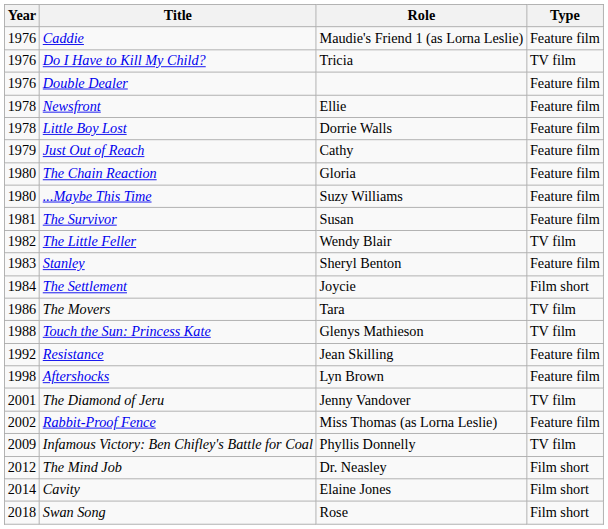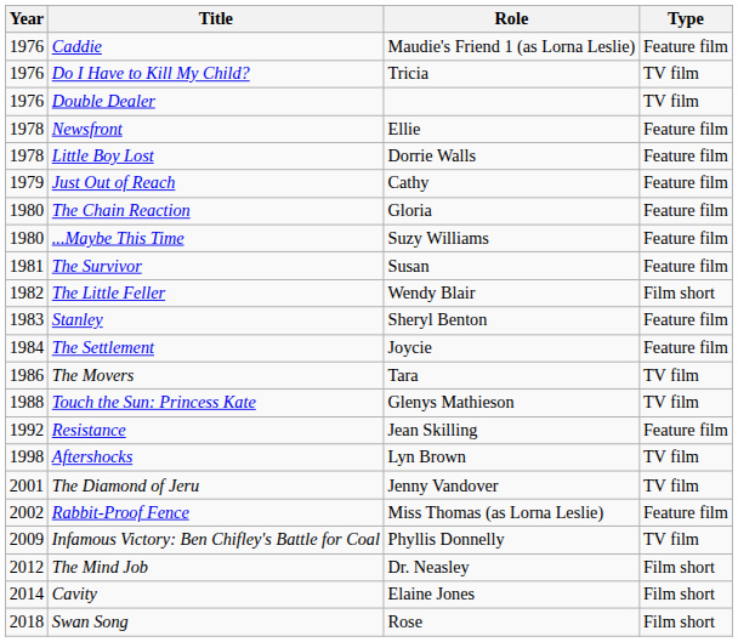 <table class="wikitable">
 <tr>
 <th>Year</th>
 <th>Title</th>
 <th>Role</th>
 <th>Type</th>
 </tr>
 <tr>
 <td>1976</td>
 <td><em><a href='#'>Caddie</a></em></td>
 <td>Maudie's Friend 1 (as Lorna Leslie)</td>
 <td>Feature film</td>
 </tr>
 <tr>
 <td>1976</td>
 <td><em><a href='#'>Do I Have to Kill My Child?</a></em></td>
 <td>Tricia</td>
 <td>TV film</td>
 </tr>
 <tr>
 <td>1976</td>
 <td><em><a href='#'>Double Dealer</a></em></td>
 <td></td>
-<td>Feature film</td>
+<td>TV film</td>
 </tr>
 <tr>
 <td>1978</td>
 <td><em><a href='#'>Newsfront</a></em></td>
 <td>Ellie</td>
 <td>Feature film</td>
 </tr>
 <tr>
 <td>1978</td>
 <td><em><a href='#'>Little Boy Lost</a></em></td>
 <td>Dorrie Walls</td>
 <td>Feature film</td>
 </tr>
 <tr>
 <td>1979</td>
 <td><em><a href='#'>Just Out of Reach</a></em></td>
 <td>Cathy</td>
 <td>Feature film</td>
 </tr>
 <tr>
 <td>1980</td>
 <td><em><a href='#'>The Chain Reaction</a></em></td>
 <td>Gloria</td>
 <td>Feature film</td>
 </tr>
 <tr>
 <td>1980</td>
 <td><em><a href='#'>...Maybe This Time</a></em></td>
 <td>Suzy Williams</td>
 <td>Feature film</td>
 </tr>
 <tr>
 <td>1981</td>
 <td><em><a href='#'>The Survivor</a></em></td>
 <td>Susan</td>
 <td>Feature film</td>
 </tr>
 <tr>
 <td>1982</td>
 <td><em><a href='#'>The Little Feller</a></em></td>
 <td>Wendy Blair</td>
-<td>TV film</td>
+<td>Film short</td>
 </tr>
 <tr>
 <td>1983</td>
 <td><em><a href='#'>Stanley</a></em></td>
 <td>Sheryl Benton</td>
 <td>Feature film</td>
 </tr>
 <tr>
 <td>1984</td>
 <td><em><a href='#'>The Settlement</a></em></td>
 <td>Joycie</td>
-<td>Film short</td>
+<td>Feature film</td>
 </tr>
 <tr>
 <td>1986</td>
 <td><em>The Movers</em></td>
 <td>Tara</td>
 <td>TV film</td>
 </tr>
 <tr>
 <td>1988</td>
 <td><em><a href='#'>Touch the Sun: Princess Kate</a></em></td>
 <td>Glenys Mathieson</td>
 <td>TV film</td>
 </tr>
 <tr>
 <td>1992</td>
 <td><em><a href='#'>Resistance</a></em></td>
 <td>Jean Skilling</td>
 <td>Feature film</td>
 </tr>
 <tr>
 <td>1998</td>
 <td><em><a href='#'>Aftershocks</a></em></td>
 <td>Lyn Brown</td>
-<td>Feature film</td>
+<td>TV film</td>
 </tr>
 <tr>
 <td>2001</td>
 <td><em>The Diamond of Jeru</em></td>
 <td>Jenny Vandover</td>
 <td>TV film</td>
 </tr>
 <tr>
 <td>2002</td>
 <td><em><a href='#'>Rabbit-Proof Fence</a></em></td>
 <td>Miss Thomas (as Lorna Leslie)</td>
 <td>Feature film</td>
 </tr>
 <tr>
 <td>2009</td>
 <td><em>Infamous Victory: Ben Chifley's Battle for Coal</em></td>
 <td>Phyllis Donnelly</td>
 <td>TV film</td>
 </tr>
 <tr>
 <td>2012</td>
 <td><em>The Mind Job</em></td>
 <td>Dr. Neasley</td>
 <td>Film short</td>
 </tr>
 <tr>
 <td>2014</td>
 <td><em>Cavity</em></td>
 <td>Elaine Jones</td>
 <td>Film short</td>
 </tr>
 <tr>
 <td>2018</td>
 <td><em>Swan Song</em></td>
 <td>Rose</td>
 <td>Film short</td>
 </tr>
 </table>
